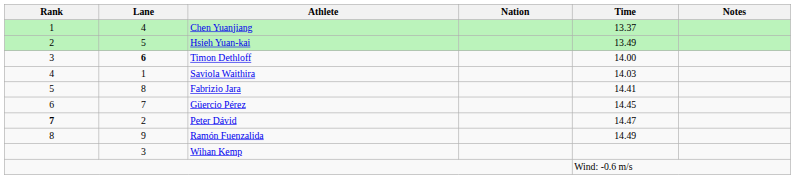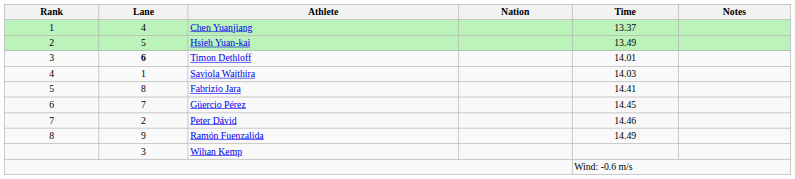 <table class="wikitable sortable" style="text-align:center;width: 65%;">
 <tr>
 <th scope="col">Rank</th>
 <th scope="col">Lane</th>
 <th scope="col">Athlete</th>
 <th scope="col">Nation</th>
 <th scope="col">Time</th>
 <th scope="col">Notes</th>
 </tr>
 <tr bgcolor=bbf3bb>
 <td>1</td>
 <td>4</td>
 <td align=left><a href='#'>Chen Yuanjiang</a></td>
 <td align=left></td>
 <td>13.37</td>
 <td></td>
 </tr>
 <tr bgcolor=bbf3bb>
 <td>2</td>
 <td>5</td>
 <td align=left><a href='#'>Hsieh Yuan-kai</a></td>
 <td align=left></td>
 <td>13.49</td>
 <td></td>
 </tr>
 <tr>
 <td>3</td>
 <td><strong>6</strong></td>
 <td align=left><a href='#'>Timon Dethloff</a></td>
 <td align=left></td>
-<td>14.00</td>
+<td>14.01</td>
 <td></td>
 </tr>
 <tr>
 <td>4</td>
 <td>1</td>
 <td align=left><a href='#'>Saviola Waithira</a></td>
 <td align=left></td>
 <td>14.03</td>
 <td></td>
 </tr>
 <tr>
 <td>5</td>
 <td>8</td>
 <td align=left><a href='#'>Fabrizio Jara</a></td>
 <td align=left></td>
 <td>14.41</td>
 <td></td>
 </tr>
 <tr>
 <td>6</td>
 <td>7</td>
 <td align=left><a href='#'>Güercio Pérez</a></td>
 <td align=left></td>
 <td>14.45</td>
 <td></td>
 </tr>
 <tr>
-<td><strong>7</strong></td>
+<td>7</td>
 <td>2</td>
 <td align=left><a href='#'>Peter Dávid</a></td>
 <td align=left></td>
-<td>14.47</td>
+<td>14.46</td>
 <td></td>
 </tr>
 <tr>
 <td>8</td>
 <td>9</td>
 <td align=left><a href='#'>Ramón Fuenzalida</a></td>
 <td align=left></td>
 <td>14.49</td>
 <td></td>
 </tr>
 <tr>
 <td></td>
 <td>3</td>
 <td align=left><a href='#'>Wihan Kemp</a></td>
 <td align=left></td>
 <td></td>
 <td></td>
 </tr>
 <tr class="sortbottom">
 <td colspan="4"></td>
 <td colspan="2" style="text-align:left;">Wind: -0.6 m/s</td>
 </tr>
 </table>
